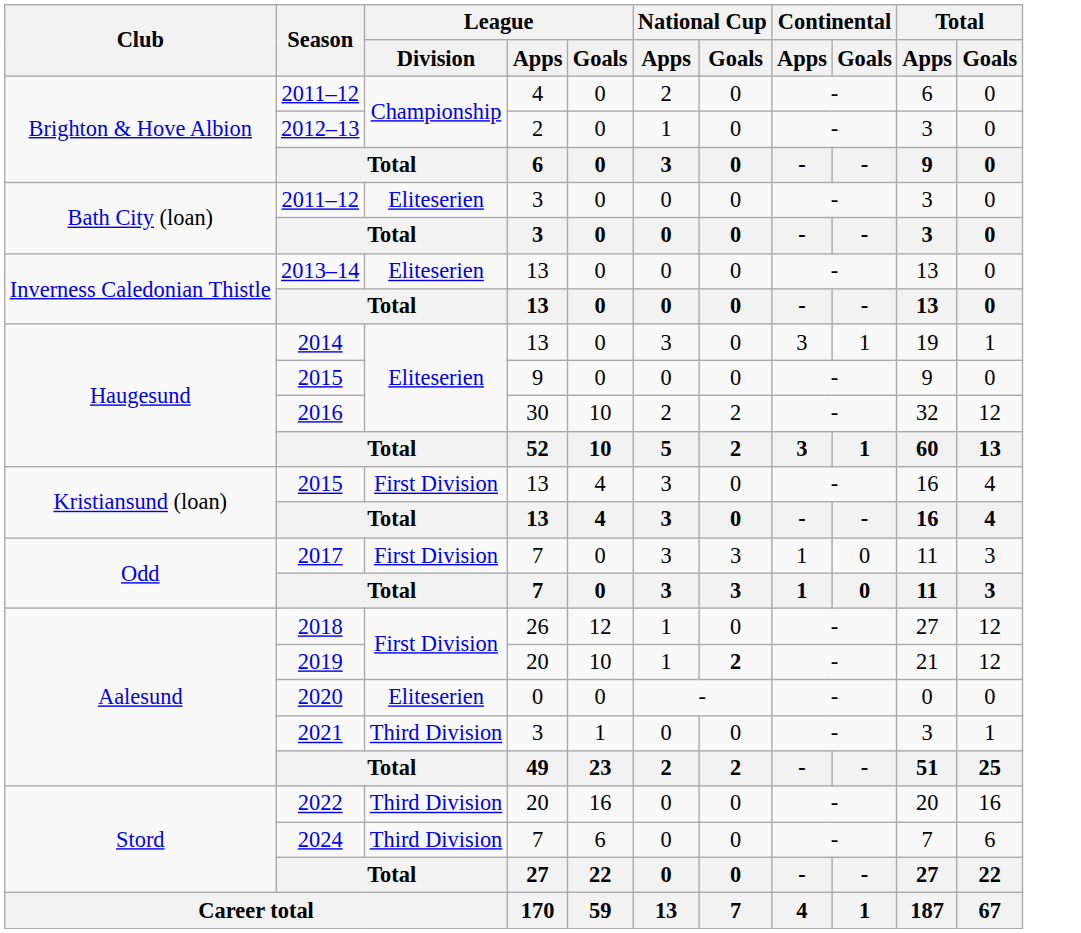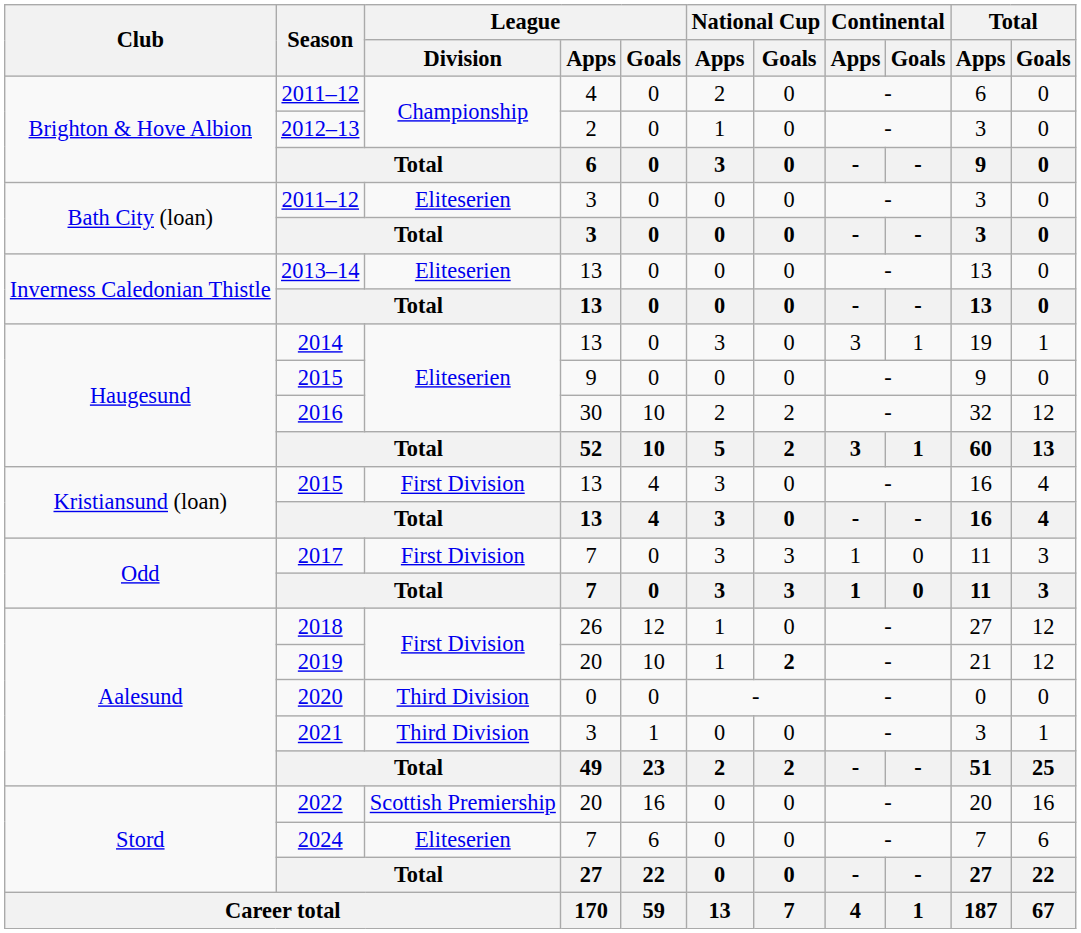 <table class="wikitable" style="text-align: center;">
 <tr>
 <th rowspan="2">Club</th>
 <th rowspan="2">Season</th>
 <th colspan="3">League</th>
 <th colspan="2">National Cup</th>
 <th colspan="2">Continental</th>
 <th colspan="2">Total</th>
 </tr>
 <tr>
 <th>Division</th>
 <th>Apps</th>
 <th>Goals</th>
 <th>Apps</th>
 <th>Goals</th>
 <th>Apps</th>
 <th>Goals</th>
 <th>Apps</th>
 <th>Goals</th>
 </tr>
 <tr>
 <td rowspan="3"><a href='#'>Brighton & Hove Albion</a></td>
 <td><a href='#'>2011–12</a></td>
 <td rowspan="2"><a href='#'>Championship</a></td>
 <td>4</td>
 <td>0</td>
 <td>2</td>
 <td>0</td>
 <td colspan="2">-</td>
 <td>6</td>
 <td>0</td>
 </tr>
 <tr>
 <td><a href='#'>2012–13</a></td>
 <td>2</td>
 <td>0</td>
 <td>1</td>
 <td>0</td>
 <td colspan="2">-</td>
 <td>3</td>
 <td>0</td>
 </tr>
 <tr>
 <th colspan="2">Total</th>
 <th>6</th>
 <th>0</th>
 <th>3</th>
 <th>0</th>
 <th>-</th>
 <th>-</th>
 <th>9</th>
 <th>0</th>
 </tr>
 <tr>
 <td rowspan="2"><a href='#'>Bath City</a> (loan)</td>
 <td><a href='#'>2011–12</a></td>
 <td rowspan="1"><a href='#'>Eliteserien</a></td>
 <td>3</td>
 <td>0</td>
 <td>0</td>
 <td>0</td>
 <td colspan="2">-</td>
 <td>3</td>
 <td>0</td>
 </tr>
 <tr>
 <th colspan="2">Total</th>
 <th>3</th>
 <th>0</th>
 <th>0</th>
 <th>0</th>
 <th>-</th>
 <th>-</th>
 <th>3</th>
 <th>0</th>
 </tr>
 <tr>
 <td rowspan="2"><a href='#'>Inverness Caledonian Thistle</a></td>
 <td><a href='#'>2013–14</a></td>
 <td rowspan="1"><a href='#'>Eliteserien</a></td>
 <td>13</td>
 <td>0</td>
 <td>0</td>
 <td>0</td>
 <td colspan="2">-</td>
 <td>13</td>
 <td>0</td>
 </tr>
 <tr>
 <th colspan="2">Total</th>
 <th>13</th>
 <th>0</th>
 <th>0</th>
 <th>0</th>
 <th>-</th>
 <th>-</th>
 <th>13</th>
 <th>0</th>
 </tr>
 <tr>
 <td rowspan="4"><a href='#'>Haugesund</a></td>
 <td><a href='#'>2014</a></td>
 <td rowspan="3"><a href='#'>Eliteserien</a></td>
 <td>13</td>
 <td>0</td>
 <td>3</td>
 <td>0</td>
 <td>3</td>
 <td>1</td>
 <td>19</td>
 <td>1</td>
 </tr>
 <tr>
 <td><a href='#'>2015</a></td>
 <td>9</td>
 <td>0</td>
 <td>0</td>
 <td>0</td>
 <td colspan="2">-</td>
 <td>9</td>
 <td>0</td>
 </tr>
 <tr>
 <td><a href='#'>2016</a></td>
 <td>30</td>
 <td>10</td>
 <td>2</td>
 <td>2</td>
 <td colspan="2">-</td>
 <td>32</td>
 <td>12</td>
 </tr>
 <tr>
 <th colspan="2">Total</th>
 <th>52</th>
 <th>10</th>
 <th>5</th>
 <th>2</th>
 <th>3</th>
 <th>1</th>
 <th>60</th>
 <th>13</th>
 </tr>
 <tr>
 <td rowspan="2"><a href='#'>Kristiansund</a> (loan)</td>
 <td><a href='#'>2015</a></td>
 <td rowspan="1"><a href='#'>First Division</a></td>
 <td>13</td>
 <td>4</td>
 <td>3</td>
 <td>0</td>
 <td colspan="2">-</td>
 <td>16</td>
 <td>4</td>
 </tr>
 <tr>
 <th colspan="2">Total</th>
 <th>13</th>
 <th>4</th>
 <th>3</th>
 <th>0</th>
 <th>-</th>
 <th>-</th>
 <th>16</th>
 <th>4</th>
 </tr>
 <tr>
 <td rowspan="2"><a href='#'>Odd</a></td>
 <td><a href='#'>2017</a></td>
 <td rowspan="1"><a href='#'>First Division</a></td>
 <td>7</td>
 <td>0</td>
 <td>3</td>
 <td>3</td>
 <td>1</td>
 <td>0</td>
 <td>11</td>
 <td>3</td>
 </tr>
 <tr>
 <th colspan="2">Total</th>
 <th>7</th>
 <th>0</th>
 <th>3</th>
 <th>3</th>
 <th>1</th>
 <th>0</th>
 <th>11</th>
 <th>3</th>
 </tr>
 <tr>
 <td rowspan="5"><a href='#'>Aalesund</a></td>
 <td><a href='#'>2018</a></td>
 <td rowspan="2"><a href='#'>First Division</a></td>
 <td>26</td>
 <td>12</td>
 <td>1</td>
 <td>0</td>
 <td colspan="2">-</td>
 <td>27</td>
 <td>12</td>
 </tr>
 <tr>
 <td><a href='#'>2019</a></td>
 <td>20</td>
 <td>10</td>
 <td>1</td>
 <td><strong>2</strong></td>
 <td colspan="2">-</td>
 <td>21</td>
 <td>12</td>
 </tr>
 <tr>
 <td><a href='#'>2020</a></td>
-<td rowspan="1"><a href='#'>Eliteserien</a></td>
+<td rowspan="1"><a href='#'>Third Division</a></td>
 <td>0</td>
 <td>0</td>
 <td colspan="2">-</td>
 <td colspan="2">-</td>
 <td>0</td>
 <td>0</td>
 </tr>
 <tr>
 <td><a href='#'>2021</a></td>
 <td rowspan="1"><a href='#'>Third Division</a></td>
 <td>3</td>
 <td>1</td>
 <td>0</td>
 <td>0</td>
 <td colspan="2">-</td>
 <td>3</td>
 <td>1</td>
 </tr>
 <tr>
 <th colspan="2">Total</th>
 <th>49</th>
 <th>23</th>
 <th>2</th>
 <th>2</th>
 <th>-</th>
 <th>-</th>
 <th>51</th>
 <th>25</th>
 </tr>
 <tr>
 <td rowspan="3"><a href='#'>Stord</a></td>
 <td><a href='#'>2022</a></td>
-<td rowspan="1"><a href='#'>Third Division</a></td>
+<td rowspan="1"><a href='#'>Scottish Premiership</a></td>
 <td>20</td>
 <td>16</td>
 <td>0</td>
 <td>0</td>
 <td colspan="2">-</td>
 <td>20</td>
 <td>16</td>
 </tr>
 <tr>
 <td><a href='#'>2024</a></td>
-<td rowspan="1"><a href='#'>Third Division</a></td>
+<td rowspan="1"><a href='#'>Eliteserien</a></td>
 <td>7</td>
 <td>6</td>
 <td>0</td>
 <td>0</td>
 <td colspan="2">-</td>
 <td>7</td>
 <td>6</td>
 </tr>
 <tr>
 <th colspan="2">Total</th>
 <th>27</th>
 <th>22</th>
 <th>0</th>
 <th>0</th>
 <th>-</th>
 <th>-</th>
 <th>27</th>
 <th>22</th>
 </tr>
 <tr>
 <th colspan="3">Career total</th>
 <th>170</th>
 <th>59</th>
 <th>13</th>
 <th>7</th>
 <th>4</th>
 <th>1</th>
 <th>187</th>
 <th>67</th>
 </tr>
 </table>
